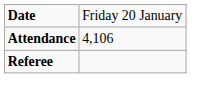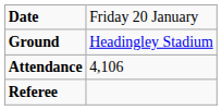 <table class="wikitable" style="font-size:85%;">
 <tr>
 <td><strong>Date</strong></td>
 <td>Friday 20 January</td>
+</tr>
+<tr>
+<td><strong>Ground</strong></td>
+<td><a href='#'>Headingley Stadium</a></td>
 </tr>
 <tr>
 <td><strong>Attendance</strong></td>
 <td>4,106</td>
 </tr>
 <tr>
 <td><strong>Referee</strong></td>
 <td></td>
 </tr>
 </table>
